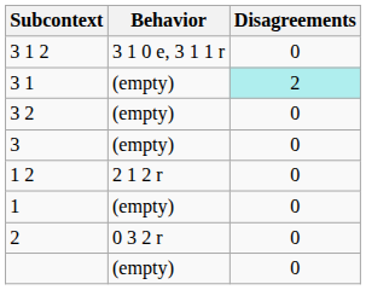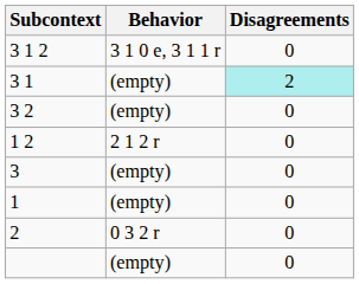 <table class="wikitable">
 <tr>
 <th align="left">Subcontext</th>
 <th align="left">Behavior</th>
 <th align="left">Disagreements</th>
 </tr>
 <tr>
 <td>3 1 2</td>
 <td>3 1 0 e, 3 1 1 r</td>
 <td align="center">0</td>
 </tr>
 <tr>
 <td>3 1 </td>
 <td>(empty)</td>
 <td align="center" style="background: paleturquoise;">2</td>
 </tr>
 <tr>
 <td>3  2</td>
 <td>(empty)</td>
 <td align="center">0</td>
 </tr>
 <tr>
-<td>3  </td>
-<td>(empty)</td>
+<td> 1 2</td>
+<td>2 1 2 r</td>
 <td align="center">0</td>
 </tr>
 <tr>
-<td> 1 2</td>
-<td>2 1 2 r</td>
+<td>3  </td>
+<td>(empty)</td>
 <td align="center">0</td>
 </tr>
 <tr>
 <td> 1 </td>
 <td>(empty)</td>
 <td align="center">0</td>
 </tr>
 <tr>
 <td>  2</td>
 <td>0 3 2 r</td>
 <td align="center">0</td>
 </tr>
 <tr>
 <td>  </td>
 <td>(empty)</td>
 <td align="center">0</td>
 </tr>
 </table>
